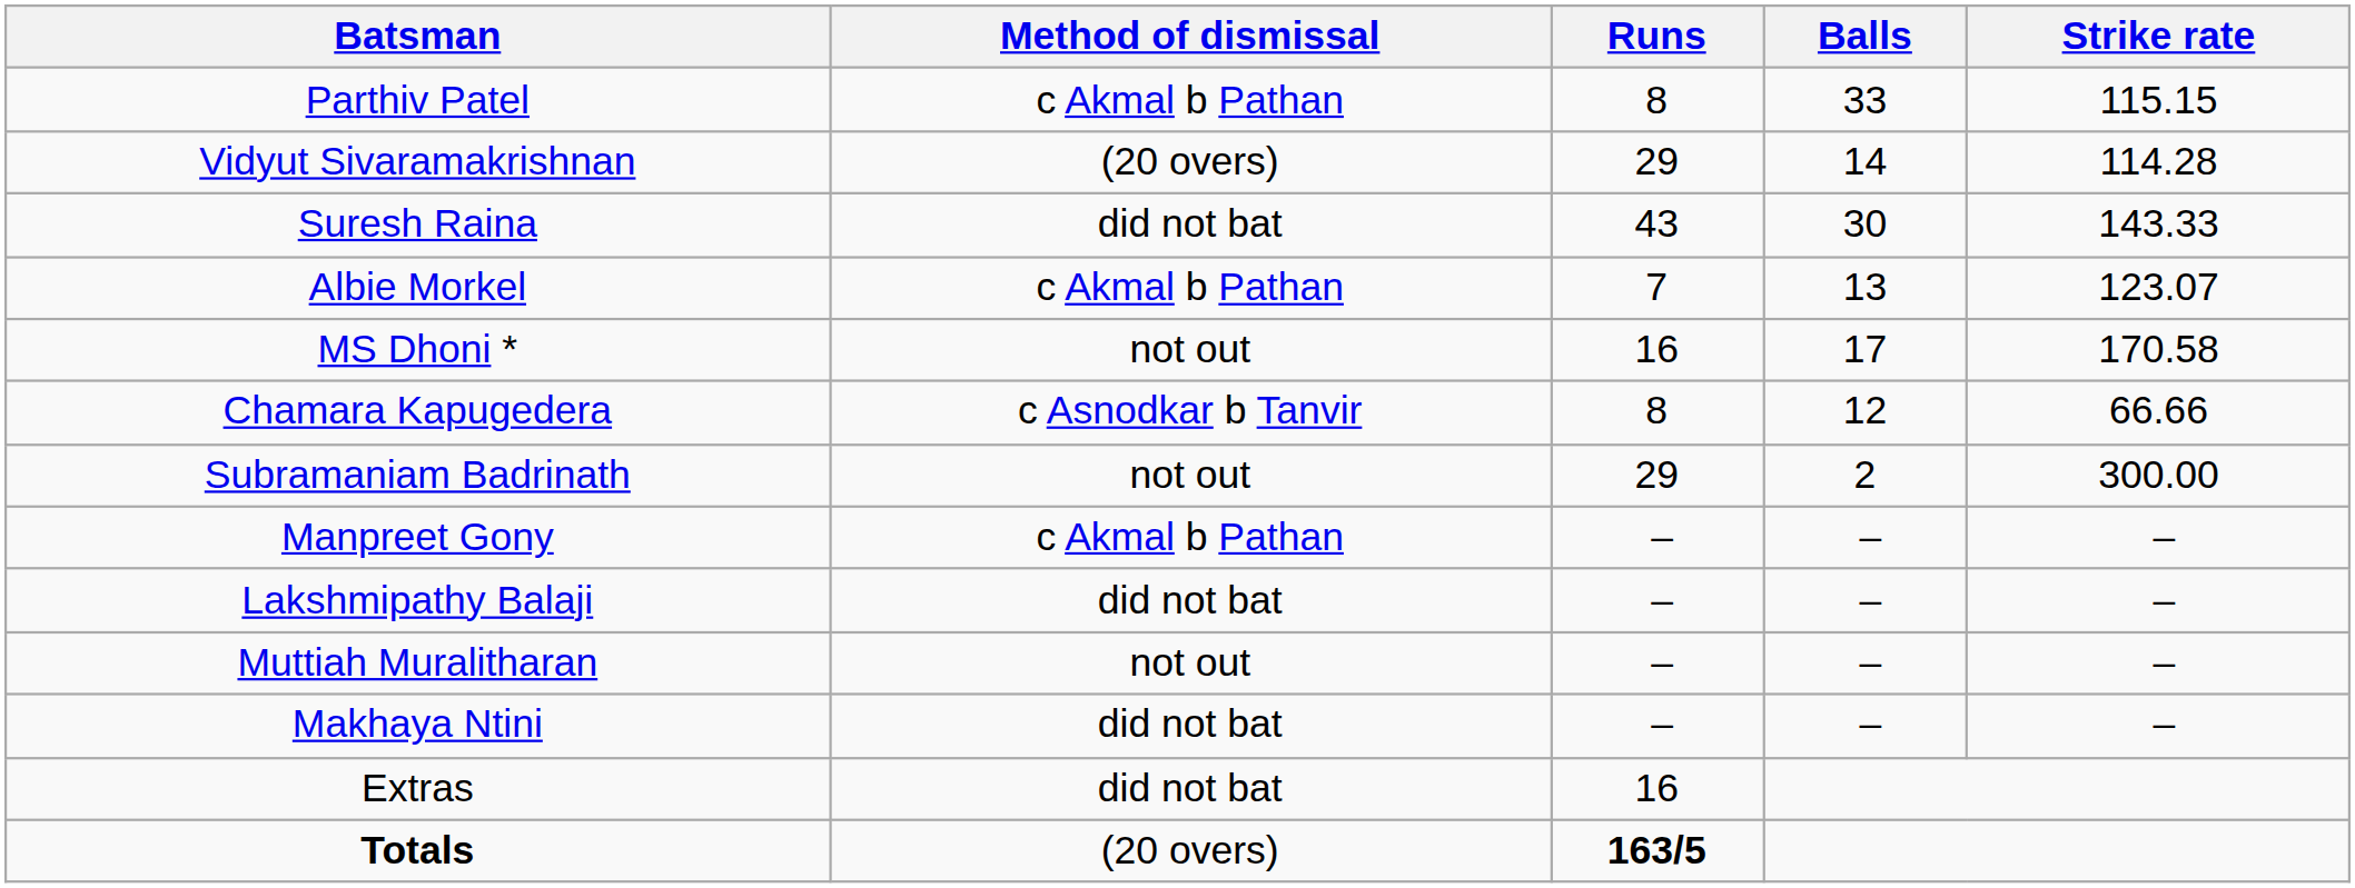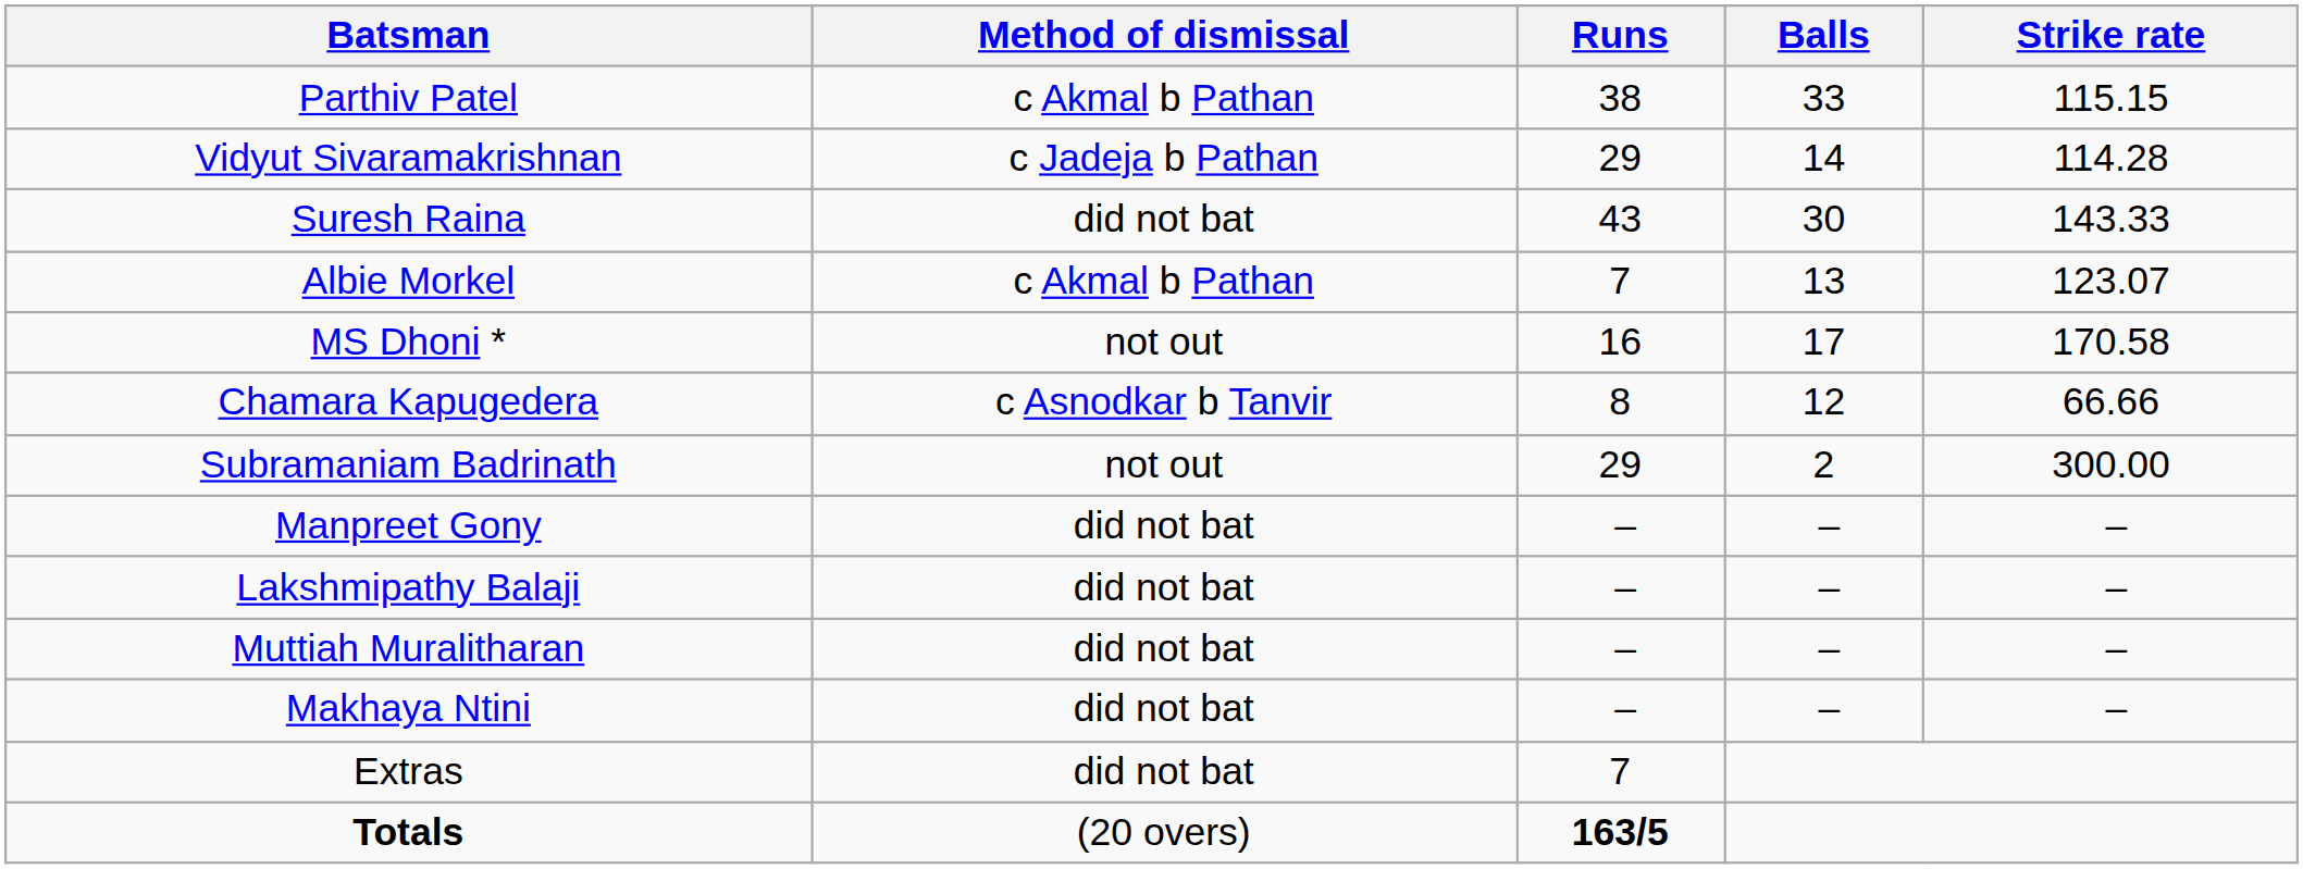 <table border="1" cellpadding="1" cellspacing="0" style="border: gray solid 1px; border-collapse: collapse; text-align: center; width: 60%;" class=wikitable>
 <tr>
 <th><a href='#'>Batsman</a></th>
 <th><a href='#'>Method of dismissal</a></th>
 <th><a href='#'>Runs</a></th>
 <th><a href='#'>Balls</a></th>
 <th><a href='#'>Strike rate</a></th>
 </tr>
 <tr>
 <td><a href='#'>Parthiv Patel</a> </td>
 <td>c  <a href='#'>Akmal</a> b <a href='#'>Pathan</a></td>
-<td>8</td>
+<td>38</td>
 <td>33</td>
 <td>115.15</td>
 </tr>
 <tr>
 <td><a href='#'>Vidyut Sivaramakrishnan</a></td>
-<td>(20 overs)</td>
+<td>c <a href='#'>Jadeja</a> b <a href='#'>Pathan</a></td>
 <td>29</td>
 <td>14</td>
 <td>114.28</td>
 </tr>
 <tr>
 <td><a href='#'>Suresh Raina</a></td>
 <td>did not bat</td>
 <td>43</td>
 <td>30</td>
 <td>143.33</td>
 </tr>
 <tr>
 <td><a href='#'>Albie Morkel</a></td>
 <td>c  <a href='#'>Akmal</a> b <a href='#'>Pathan</a></td>
 <td>7</td>
 <td>13</td>
 <td>123.07</td>
 </tr>
 <tr>
 <td><a href='#'>MS Dhoni</a> *</td>
 <td>not out</td>
 <td>16</td>
 <td>17</td>
 <td>170.58</td>
 </tr>
 <tr>
 <td><a href='#'>Chamara Kapugedera</a></td>
 <td>c <a href='#'>Asnodkar</a> b <a href='#'>Tanvir</a></td>
 <td>8</td>
 <td>12</td>
 <td>66.66</td>
 </tr>
 <tr>
 <td><a href='#'>Subramaniam Badrinath</a></td>
 <td>not out</td>
 <td>29</td>
 <td>2</td>
 <td>300.00</td>
 </tr>
 <tr>
 <td><a href='#'>Manpreet Gony</a></td>
-<td>c  <a href='#'>Akmal</a> b <a href='#'>Pathan</a></td>
+<td>did not bat</td>
 <td> –</td>
 <td> –</td>
 <td> –</td>
 </tr>
 <tr>
 <td><a href='#'>Lakshmipathy Balaji</a></td>
 <td>did not bat</td>
 <td> –</td>
 <td> –</td>
 <td> –</td>
 </tr>
 <tr>
 <td><a href='#'>Muttiah Muralitharan</a></td>
-<td>not out</td>
+<td>did not bat</td>
 <td> –</td>
 <td> –</td>
 <td> –</td>
 </tr>
 <tr>
 <td><a href='#'>Makhaya Ntini</a></td>
 <td>did not bat</td>
 <td> –</td>
 <td> –</td>
 <td> –</td>
 </tr>
 <tr>
 <td>Extras</td>
 <td>did not bat</td>
-<td>16</td>
+<td>7</td>
 <td colspan="2"></td>
 </tr>
 <tr>
 <td><strong>Totals</strong></td>
 <td>(20 overs)</td>
 <td><strong>163/5</strong></td>
 <td colspan="2"></td>
 </tr>
 </table>
